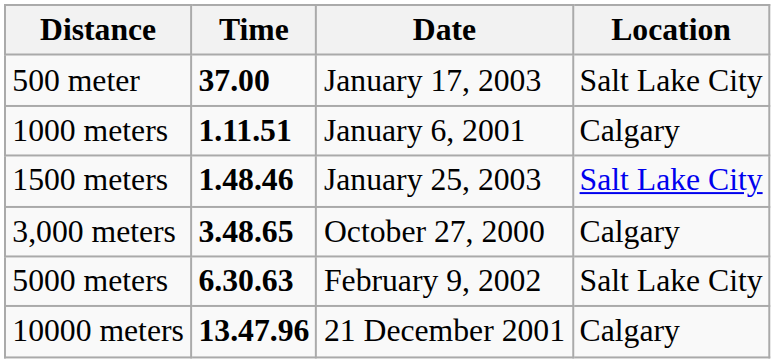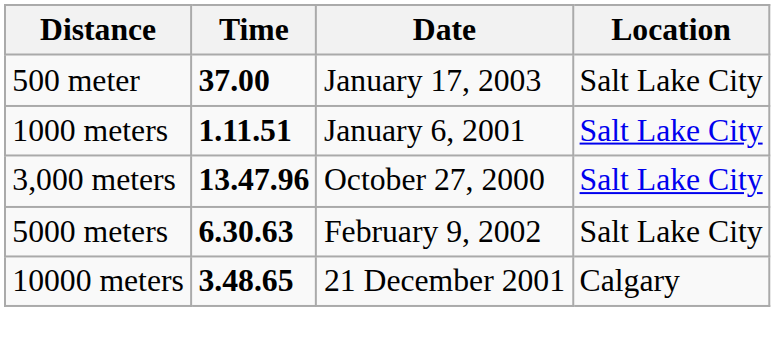 <table class="wikitable">
 <tr>
 <th>Distance</th>
 <th>Time</th>
 <th>Date</th>
 <th>Location</th>
 </tr>
 <tr>
 <td>500 meter</td>
 <td><strong>37.00</strong></td>
 <td>January 17, 2003</td>
 <td>Salt Lake City</td>
 </tr>
 <tr>
 <td>1000 meters</td>
 <td><strong>1.11.51</strong></td>
 <td>January 6, 2001</td>
-<td>Calgary</td>
-</tr>
-<tr>
-<td>1500 meters</td>
-<td><strong>1.48.46</strong></td>
-<td>January 25, 2003</td>
 <td><a href='#'>Salt Lake City</a></td>
 </tr>
 <tr>
 <td>3,000 meters</td>
-<td><strong>3.48.65</strong></td>
+<td><strong>13.47.96</strong></td>
 <td>October 27, 2000</td>
-<td>Calgary</td>
+<td><a href='#'>Salt Lake City</a></td>
 </tr>
 <tr>
 <td>5000 meters</td>
 <td><strong>6.30.63</strong></td>
 <td>February 9, 2002</td>
 <td>Salt Lake City</td>
 </tr>
 <tr>
 <td>10000 meters</td>
-<td><strong>13.47.96</strong></td>
+<td><strong>3.48.65</strong></td>
 <td>21 December 2001</td>
 <td>Calgary</td>
 </tr>
 </table>
